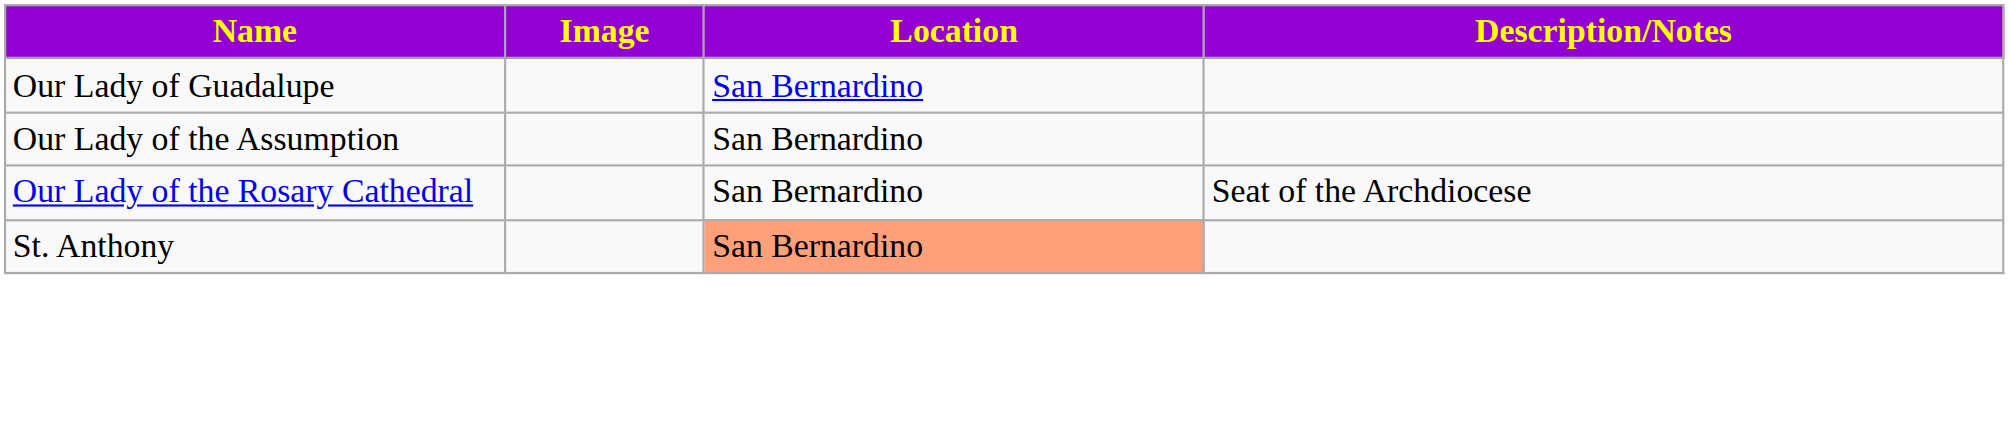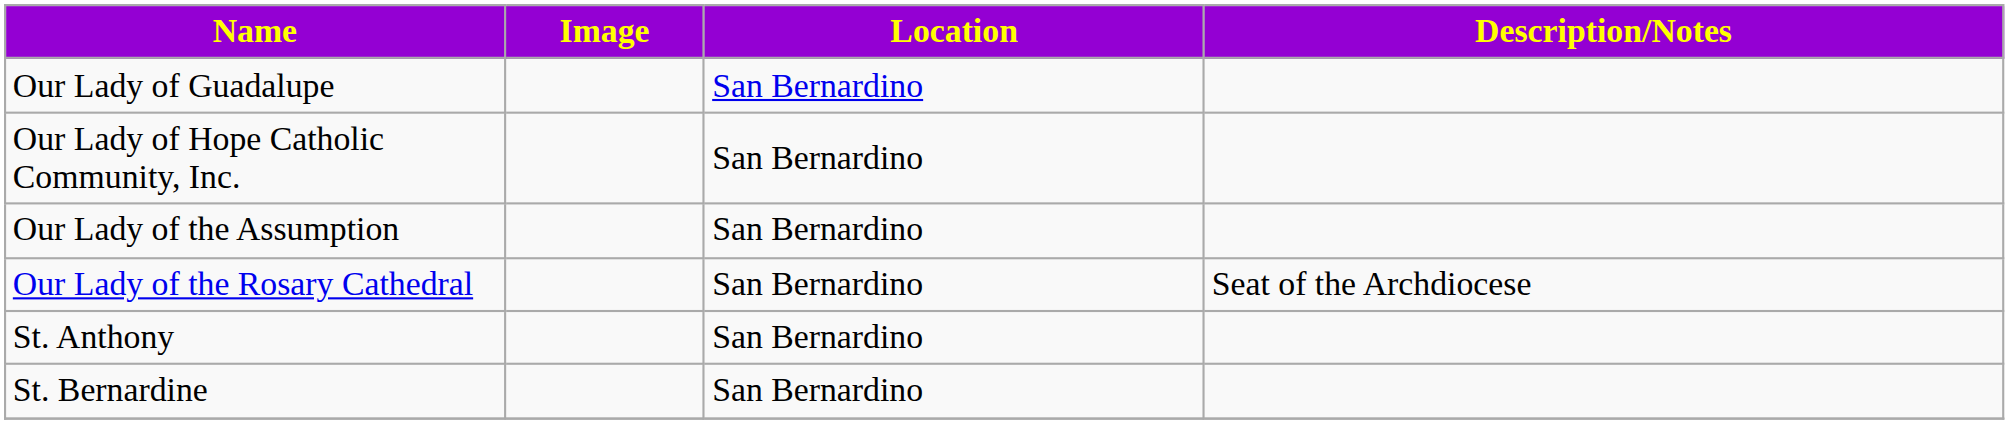 <table class="wikitable sortable" style="width:75%">
 <tr>
 <th style="background:darkviolet; color:yellow;" width="25%"><strong>Name</strong></th>
 <th style="background:darkviolet; color:yellow;" width="10%"><strong>Image</strong></th>
 <th style="background:darkviolet; color:yellow;" width="25%"><strong>Location</strong></th>
 <th style="background:darkviolet; color:yellow;" width="15"><strong>Description/Notes</strong></th>
 </tr>
 <tr>
 <td>Our Lady of Guadalupe</td>
 <td></td>
 <td><a href='#'>San Bernardino</a></td>
+<td></td>
+</tr>
+<tr>
+<td>Our Lady of Hope Catholic Community, Inc.</td>
+<td></td>
+<td>San Bernardino</td>
 <td></td>
 </tr>
 <tr>
 <td>Our Lady of the Assumption</td>
 <td></td>
 <td>San Bernardino</td>
 <td></td>
 </tr>
 <tr>
 <td><a href='#'>Our Lady of the Rosary Cathedral</a></td>
 <td></td>
 <td>San Bernardino</td>
 <td>Seat of the Archdiocese</td>
 </tr>
 <tr>
 <td>St. Anthony</td>
 <td></td>
-<td style="background: lightsalmon;">San Bernardino</td>
+<td>San Bernardino</td>
+<td></td>
+</tr>
+<tr>
+<td>St. Bernardine</td>
+<td></td>
+<td>San Bernardino</td>
 <td></td>
 </tr>
 <tr>
 </tr>
 </table>
